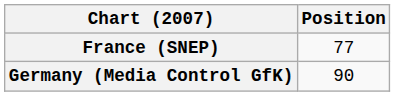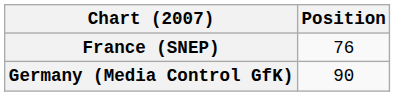 <table class="wikitable plainrowheaders" style="text-align:center">
 <tr>
 <th>Chart (2007)</th>
 <th>Position</th>
 </tr>
 <tr>
 <th scope="row">France (SNEP)</th>
-<td>77</td>
+<td>76</td>
 </tr>
 <tr>
 <th scope="row">Germany (Media Control GfK)</th>
 <td>90</td>
 </tr>
 </table>
